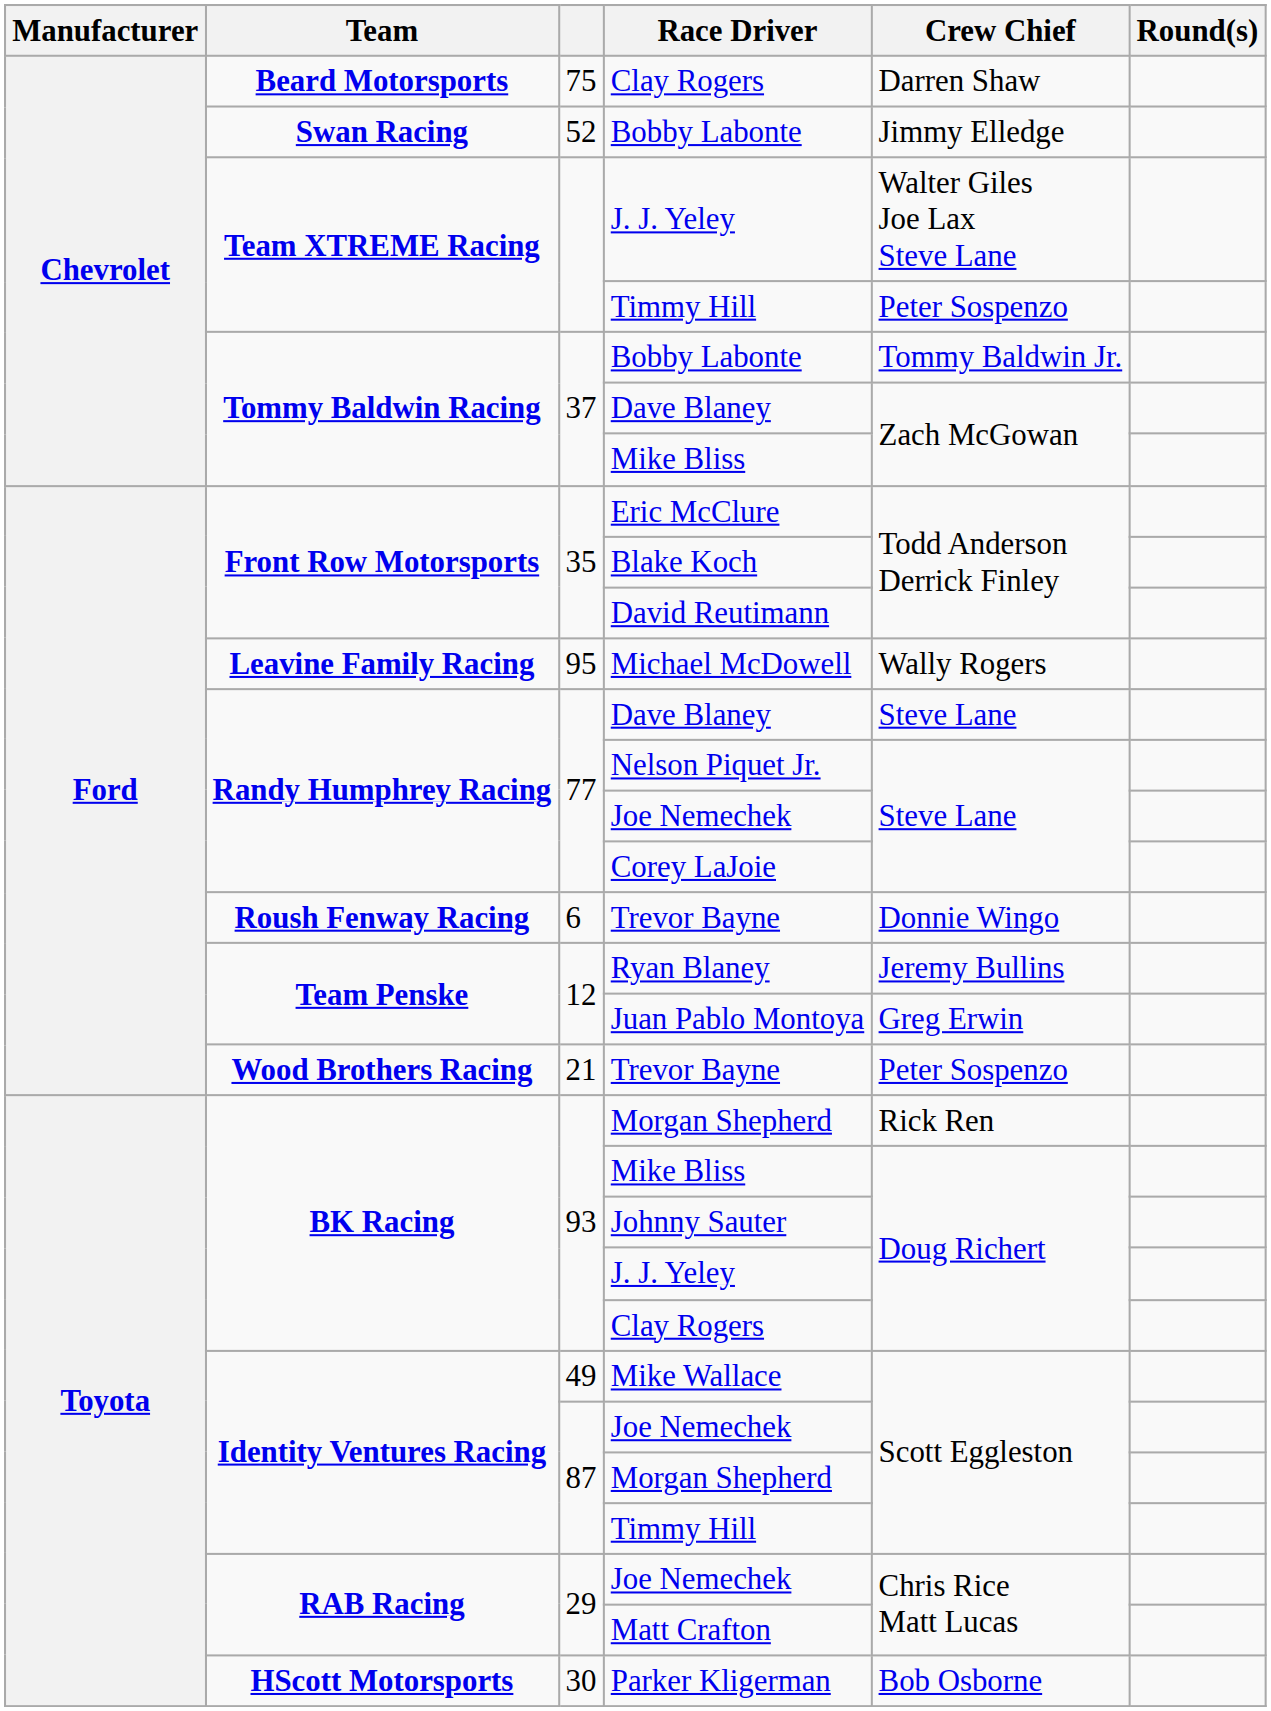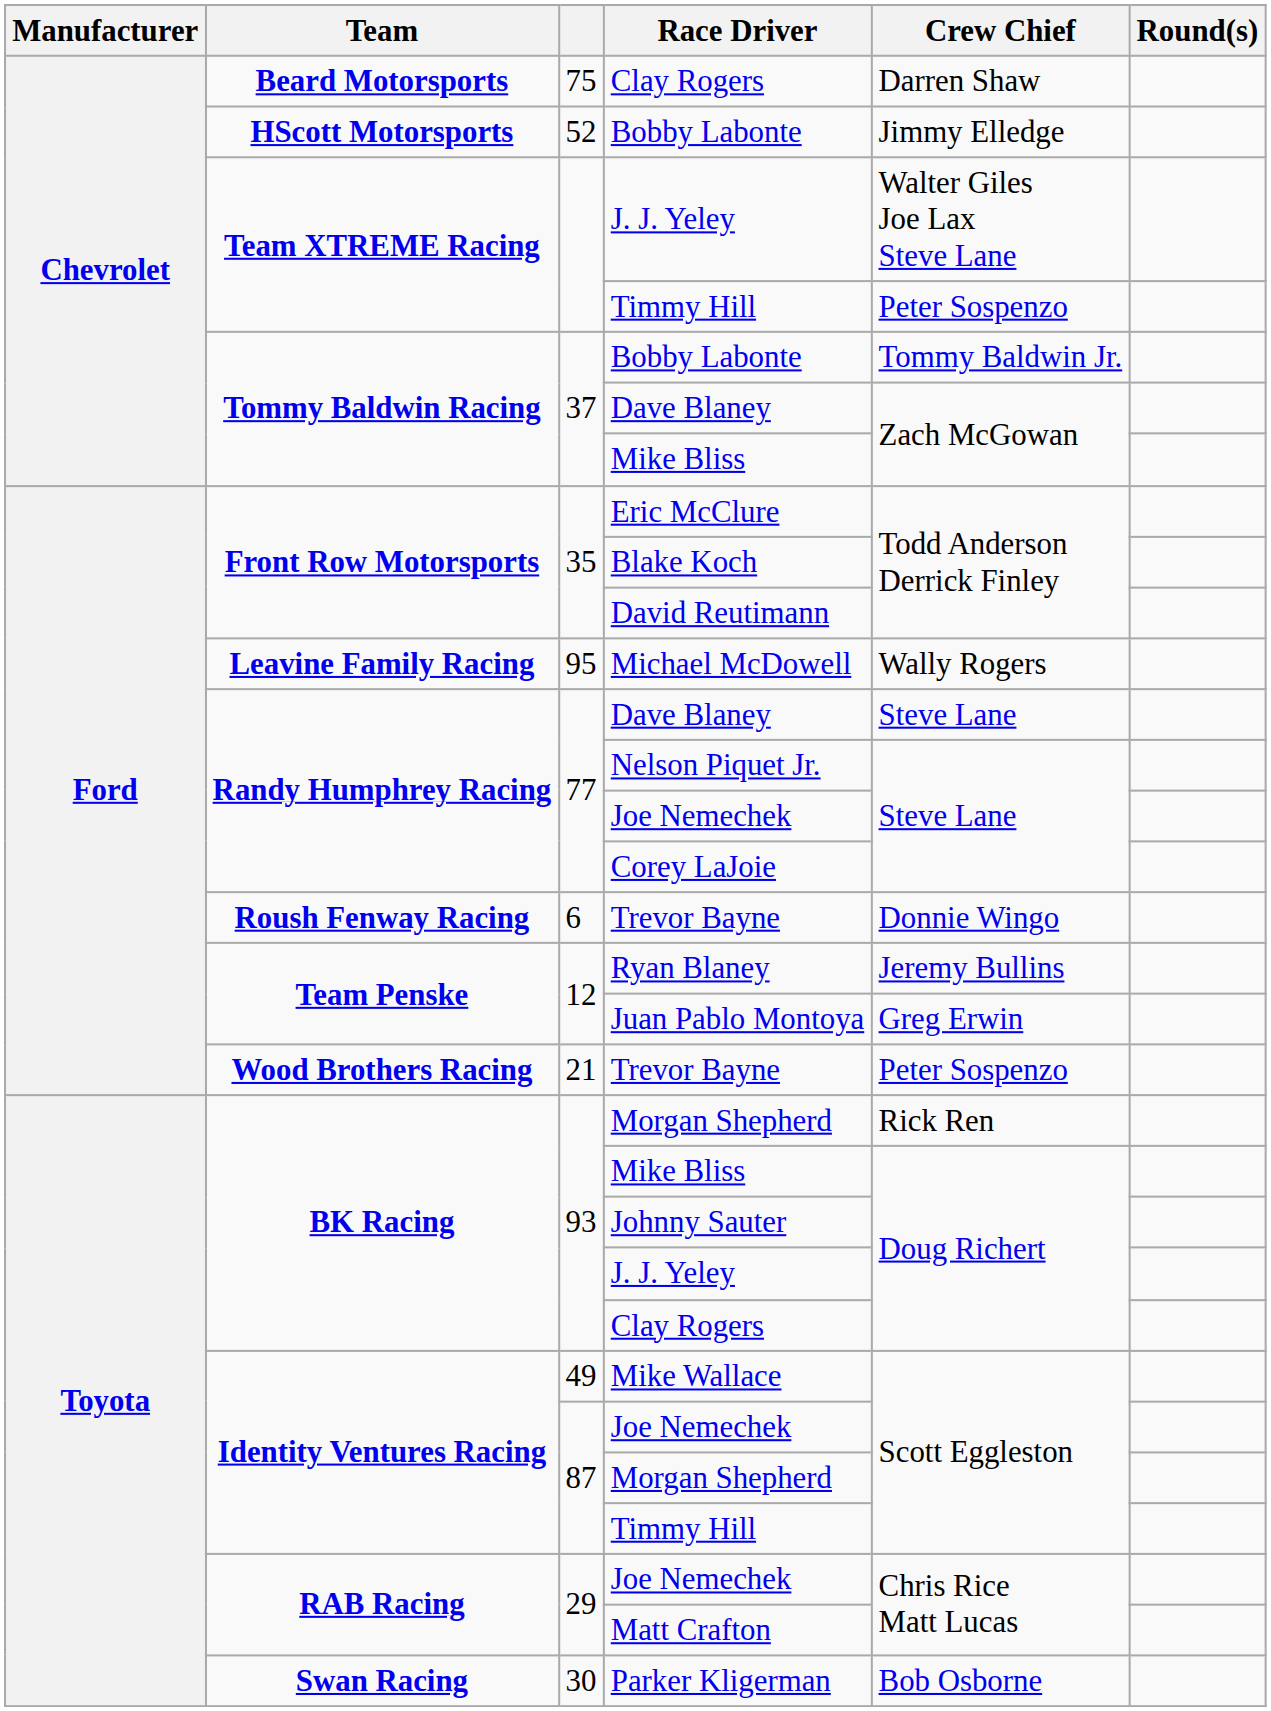 <table class="wikitable" style="font-size: 95%;">
 <tr>
 <th>Manufacturer</th>
 <th>Team</th>
 <th></th>
 <th>Race Driver</th>
 <th>Crew Chief</th>
 <th>Round(s)</th>
 </tr>
 <tr>
 <th rowspan=7><a href='#'>Chevrolet</a></th>
 <td style="text-align:center;"><strong><a href='#'>Beard Motorsports</a></strong></td>
 <td>75</td>
 <td><a href='#'>Clay Rogers</a></td>
 <td>Darren Shaw</td>
 <td></td>
 </tr>
 <tr>
-<td style="text-align:center;"><strong><a href='#'>Swan Racing</a></strong></td>
+<td style="text-align:center;"><strong><a href='#'>HScott Motorsports</a></strong></td>
 <td>52</td>
 <td><a href='#'>Bobby Labonte</a></td>
 <td>Jimmy Elledge</td>
 <td></td>
 </tr>
 <tr>
 <td rowspan="2" style="text-align:center;"><strong><a href='#'>Team XTREME Racing</a></strong></td>
 <td rowspan="2"></td>
 <td><a href='#'>J. J. Yeley</a></td>
 <td>Walter Giles <small></small><br>Joe Lax <small></small><br><a href='#'>Steve Lane</a> <small></small></td>
 <td></td>
 </tr>
 <tr>
 <td><a href='#'>Timmy Hill</a></td>
 <td><a href='#'>Peter Sospenzo</a></td>
 <td></td>
 </tr>
 <tr>
 <td rowspan="3" style="text-align:center;"><strong><a href='#'>Tommy Baldwin Racing</a></strong></td>
 <td rowspan="3">37</td>
 <td><a href='#'>Bobby Labonte</a></td>
 <td><a href='#'>Tommy Baldwin Jr.</a></td>
 <td></td>
 </tr>
 <tr>
 <td><a href='#'>Dave Blaney</a></td>
 <td rowspan="2">Zach McGowan</td>
 <td></td>
 </tr>
 <tr>
 <td><a href='#'>Mike Bliss</a></td>
 <td></td>
 </tr>
 <tr>
 <th rowspan=12><a href='#'>Ford</a></th>
 <td rowspan=3 style="text-align:center;"><strong><a href='#'>Front Row Motorsports</a></strong></td>
 <td rowspan=3>35</td>
 <td><a href='#'>Eric McClure</a></td>
 <td rowspan=3>Todd Anderson <small></small><br>Derrick Finley <small></small></td>
 <td></td>
 </tr>
 <tr>
 <td><a href='#'>Blake Koch</a></td>
 <td></td>
 </tr>
 <tr>
 <td><a href='#'>David Reutimann</a></td>
 <td></td>
 </tr>
 <tr>
 <td style="text-align:center;"><strong><a href='#'>Leavine Family Racing</a></strong></td>
 <td>95</td>
 <td><a href='#'>Michael McDowell</a></td>
 <td>Wally Rogers</td>
 <td></td>
 </tr>
 <tr>
 <td style="text-align:center;" rowspan=4><strong><a href='#'>Randy Humphrey Racing</a></strong></td>
 <td rowspan="4">77</td>
 <td><a href='#'>Dave Blaney</a></td>
 <td><a href='#'>Steve Lane</a></td>
 <td></td>
 </tr>
 <tr>
 <td><a href='#'>Nelson Piquet Jr.</a></td>
 <td rowspan="3"><a href='#'>Steve Lane</a></td>
 <td></td>
 </tr>
 <tr>
 <td><a href='#'>Joe Nemechek</a></td>
 <td></td>
 </tr>
 <tr>
 <td><a href='#'>Corey LaJoie</a></td>
 <td></td>
 </tr>
 <tr>
 <td style="text-align:center;"><strong><a href='#'>Roush Fenway Racing</a></strong></td>
 <td>6</td>
 <td><a href='#'>Trevor Bayne</a></td>
 <td><a href='#'>Donnie Wingo</a></td>
 <td></td>
 </tr>
 <tr>
 <td rowspan=2 style="text-align:center;"><strong><a href='#'>Team Penske</a></strong></td>
 <td rowspan=2>12</td>
 <td><a href='#'>Ryan Blaney</a></td>
 <td><a href='#'>Jeremy Bullins</a></td>
 <td></td>
 </tr>
 <tr>
 <td><a href='#'>Juan Pablo Montoya</a></td>
 <td><a href='#'>Greg Erwin</a></td>
 <td></td>
 </tr>
 <tr>
 <td style="text-align:center;"><strong><a href='#'>Wood Brothers Racing</a></strong></td>
 <td>21</td>
 <td><a href='#'>Trevor Bayne</a></td>
 <td><a href='#'>Peter Sospenzo</a></td>
 <td></td>
 </tr>
 <tr>
 <th rowspan=12><a href='#'>Toyota</a></th>
 <td rowspan=5 style="text-align:center;"><strong><a href='#'>BK Racing</a></strong></td>
 <td rowspan=5>93</td>
 <td><a href='#'>Morgan Shepherd</a></td>
 <td>Rick Ren</td>
 <td></td>
 </tr>
 <tr>
 <td><a href='#'>Mike Bliss</a></td>
 <td rowspan=4><a href='#'>Doug Richert</a></td>
 <td></td>
 </tr>
 <tr>
 <td><a href='#'>Johnny Sauter</a></td>
 <td></td>
 </tr>
 <tr>
 <td><a href='#'>J. J. Yeley</a></td>
 <td></td>
 </tr>
 <tr>
 <td><a href='#'>Clay Rogers</a></td>
 <td></td>
 </tr>
 <tr>
 <td rowspan=4 style="text-align:center;"><strong><a href='#'>Identity Ventures Racing</a></strong></td>
 <td>49</td>
 <td><a href='#'>Mike Wallace</a></td>
 <td rowspan=4>Scott Eggleston</td>
 <td></td>
 </tr>
 <tr>
 <td rowspan=3>87</td>
 <td><a href='#'>Joe Nemechek</a></td>
 <td></td>
 </tr>
 <tr>
 <td><a href='#'>Morgan Shepherd</a></td>
 <td></td>
 </tr>
 <tr>
 <td><a href='#'>Timmy Hill</a></td>
 <td></td>
 </tr>
 <tr>
 <td rowspan=2 style="text-align:center;"><strong><a href='#'>RAB Racing</a></strong></td>
 <td rowspan=2>29</td>
 <td><a href='#'>Joe Nemechek</a></td>
 <td rowspan=2>Chris Rice <small></small><br>Matt Lucas <small></small></td>
 <td></td>
 </tr>
 <tr>
 <td><a href='#'>Matt Crafton</a></td>
 <td></td>
 </tr>
 <tr>
-<td style="text-align:center;"><strong><a href='#'>HScott Motorsports</a></strong></td>
+<td style="text-align:center;"><strong><a href='#'>Swan Racing</a></strong></td>
 <td>30</td>
 <td><a href='#'>Parker Kligerman</a></td>
 <td><a href='#'>Bob Osborne</a></td>
 <td></td>
 </tr>
 </table>
